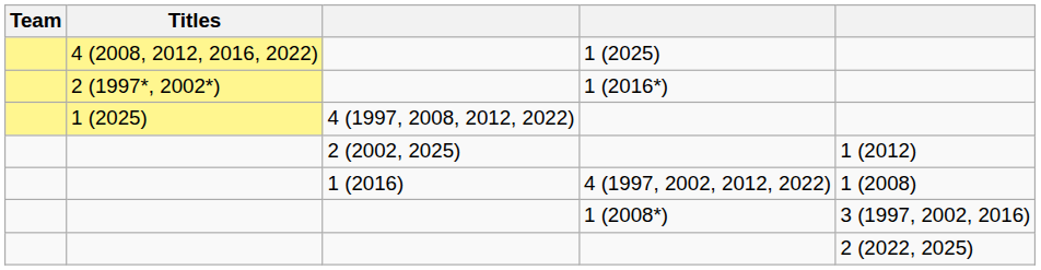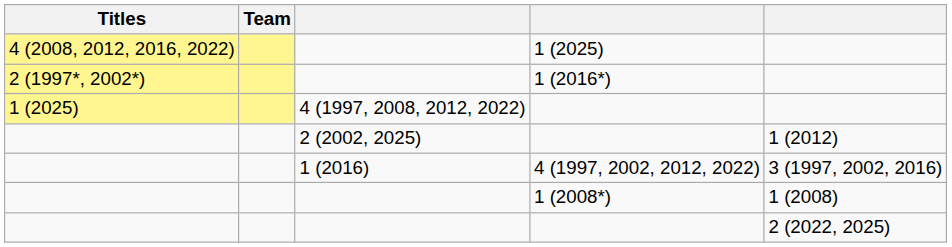 <table class=wikitable>
 <tr>
+<th>Titles</th>
 <th>Team</th>
-<th>Titles</th>
 <th></th>
 <th></th>
 <th></th>
 </tr>
 <tr>
+<td style=background:#FFF68F>4 (2008, 2012, 2016, 2022)</td>
 <td style=background:#FFF68F></td>
-<td style=background:#FFF68F>4 (2008, 2012, 2016, 2022)</td>
 <td></td>
 <td>1 (2025)</td>
 <td></td>
 </tr>
 <tr>
+<td style=background:#FFF68F>2 (1997*, 2002*)</td>
 <td style=background:#FFF68F></td>
-<td style=background:#FFF68F>2 (1997*, 2002*)</td>
 <td></td>
 <td>1 (2016*)</td>
 <td></td>
 </tr>
 <tr>
+<td style=background:#FFF68F>1 (2025)</td>
 <td style=background:#FFF68F></td>
-<td style=background:#FFF68F>1 (2025)</td>
 <td>4 (1997, 2008, 2012, 2022)</td>
 <td></td>
 <td></td>
 </tr>
 <tr>
 <td></td>
 <td></td>
 <td>2 (2002, 2025)</td>
 <td></td>
 <td>1 (2012)</td>
 </tr>
 <tr>
 <td></td>
 <td></td>
 <td>1 (2016)</td>
 <td>4 (1997, 2002, 2012, 2022)</td>
-<td>1 (2008)</td>
+<td>3 (1997, 2002, 2016)</td>
 </tr>
 <tr>
 <td></td>
 <td></td>
 <td></td>
 <td>1 (2008*)</td>
-<td>3 (1997, 2002, 2016)</td>
+<td>1 (2008)</td>
 </tr>
 <tr>
 <td></td>
 <td></td>
 <td></td>
 <td></td>
 <td>2 (2022, 2025)</td>
 </tr>
 </table>
